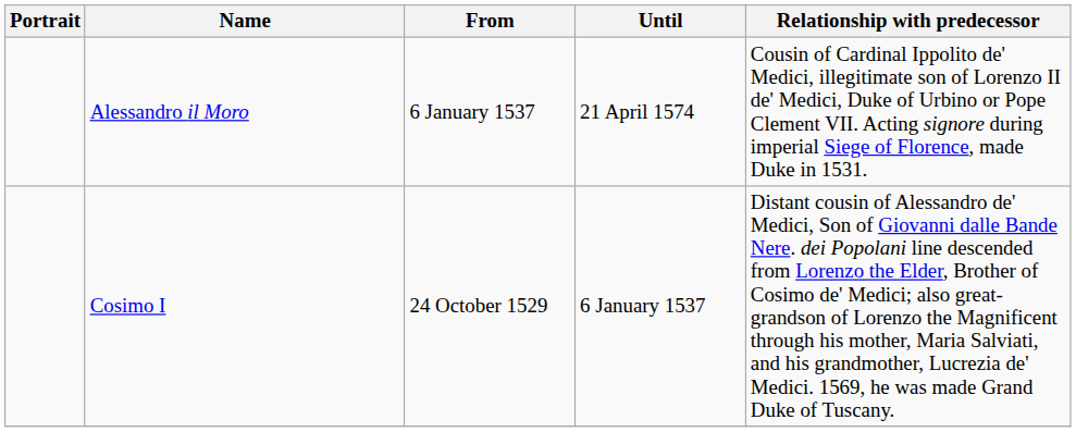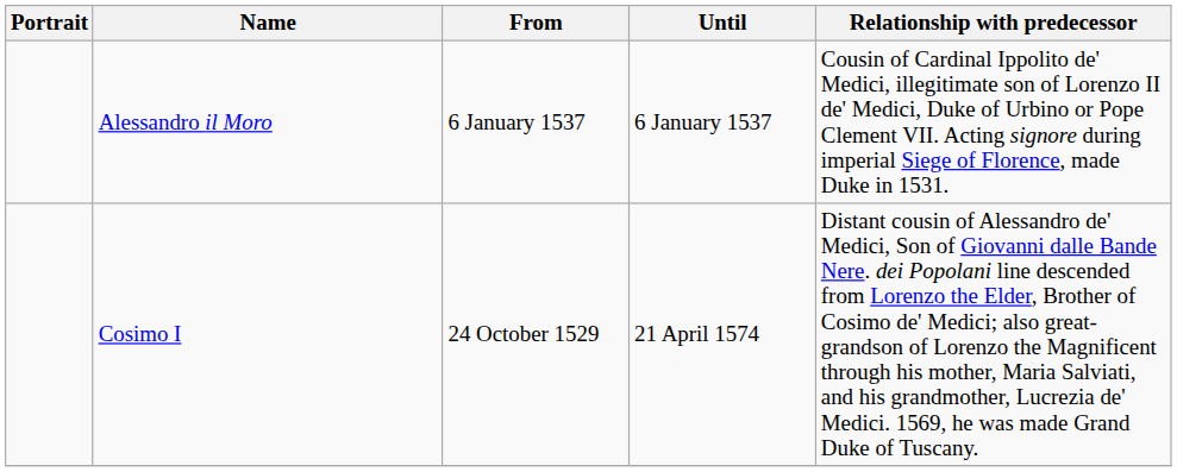 <table width=94% class="wikitable">
 <tr>
 <th style="width:auto;">Portrait</th>
 <th style="width:30%;">Name</th>
 <th style="width:16%;">From</th>
 <th style="width:16%;">Until</th>
 <th style="width:auto;">Relationship with predecessor</th>
 </tr>
 <tr>
 <td></td>
 <td><a href='#'>Alessandro <em>il Moro</em></a></td>
 <td>6 January 1537</td>
-<td>21 April 1574</td>
+<td>6 January 1537</td>
 <td>Cousin of Cardinal Ippolito de' Medici, illegitimate son of Lorenzo II de' Medici, Duke of Urbino or Pope Clement VII. Acting <em>signore</em> during imperial <a href='#'>Siege of Florence</a>, made Duke in 1531.</td>
 </tr>
 <tr>
 <td></td>
 <td><a href='#'>Cosimo I</a></td>
 <td>24 October 1529</td>
-<td>6 January 1537</td>
+<td>21 April 1574</td>
 <td>Distant cousin of Alessandro de' Medici, Son of <a href='#'>Giovanni dalle Bande Nere</a>. <em>dei Popolani</em> line descended from <a href='#'>Lorenzo the Elder</a>, Brother of Cosimo de' Medici; also great-grandson of Lorenzo the Magnificent through his mother, Maria Salviati, and his grandmother, Lucrezia de' Medici. 1569, he was made Grand Duke of Tuscany.</td>
 </tr>
 <tr>
 </tr>
 </table>
